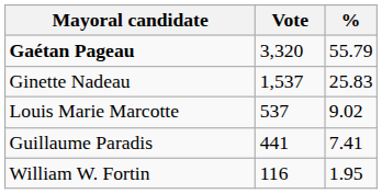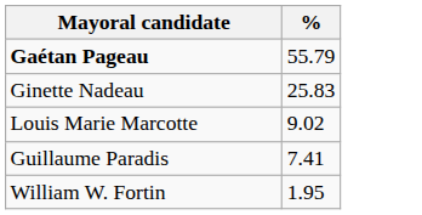 <table class="wikitable">
 <tr>
 <th bgcolor="#DDDDFF" width="200px">Mayoral candidate</th>
-<th bgcolor="#DDDDFF" width="50px">Vote</th>
 <th bgcolor="#DDDDFF" width="30px">%</th>
 </tr>
 <tr>
 <td><strong>Gaétan Pageau</strong></td>
-<td>3,320</td>
 <td>55.79</td>
 </tr>
 <tr>
 <td>Ginette Nadeau</td>
-<td>1,537</td>
 <td>25.83</td>
 </tr>
 <tr>
 <td>Louis Marie Marcotte</td>
-<td>537</td>
 <td>9.02</td>
 </tr>
 <tr>
 <td>Guillaume Paradis</td>
-<td>441</td>
 <td>7.41</td>
 </tr>
 <tr>
 <td>William W. Fortin</td>
-<td>116</td>
 <td>1.95</td>
 </tr>
 </table>
